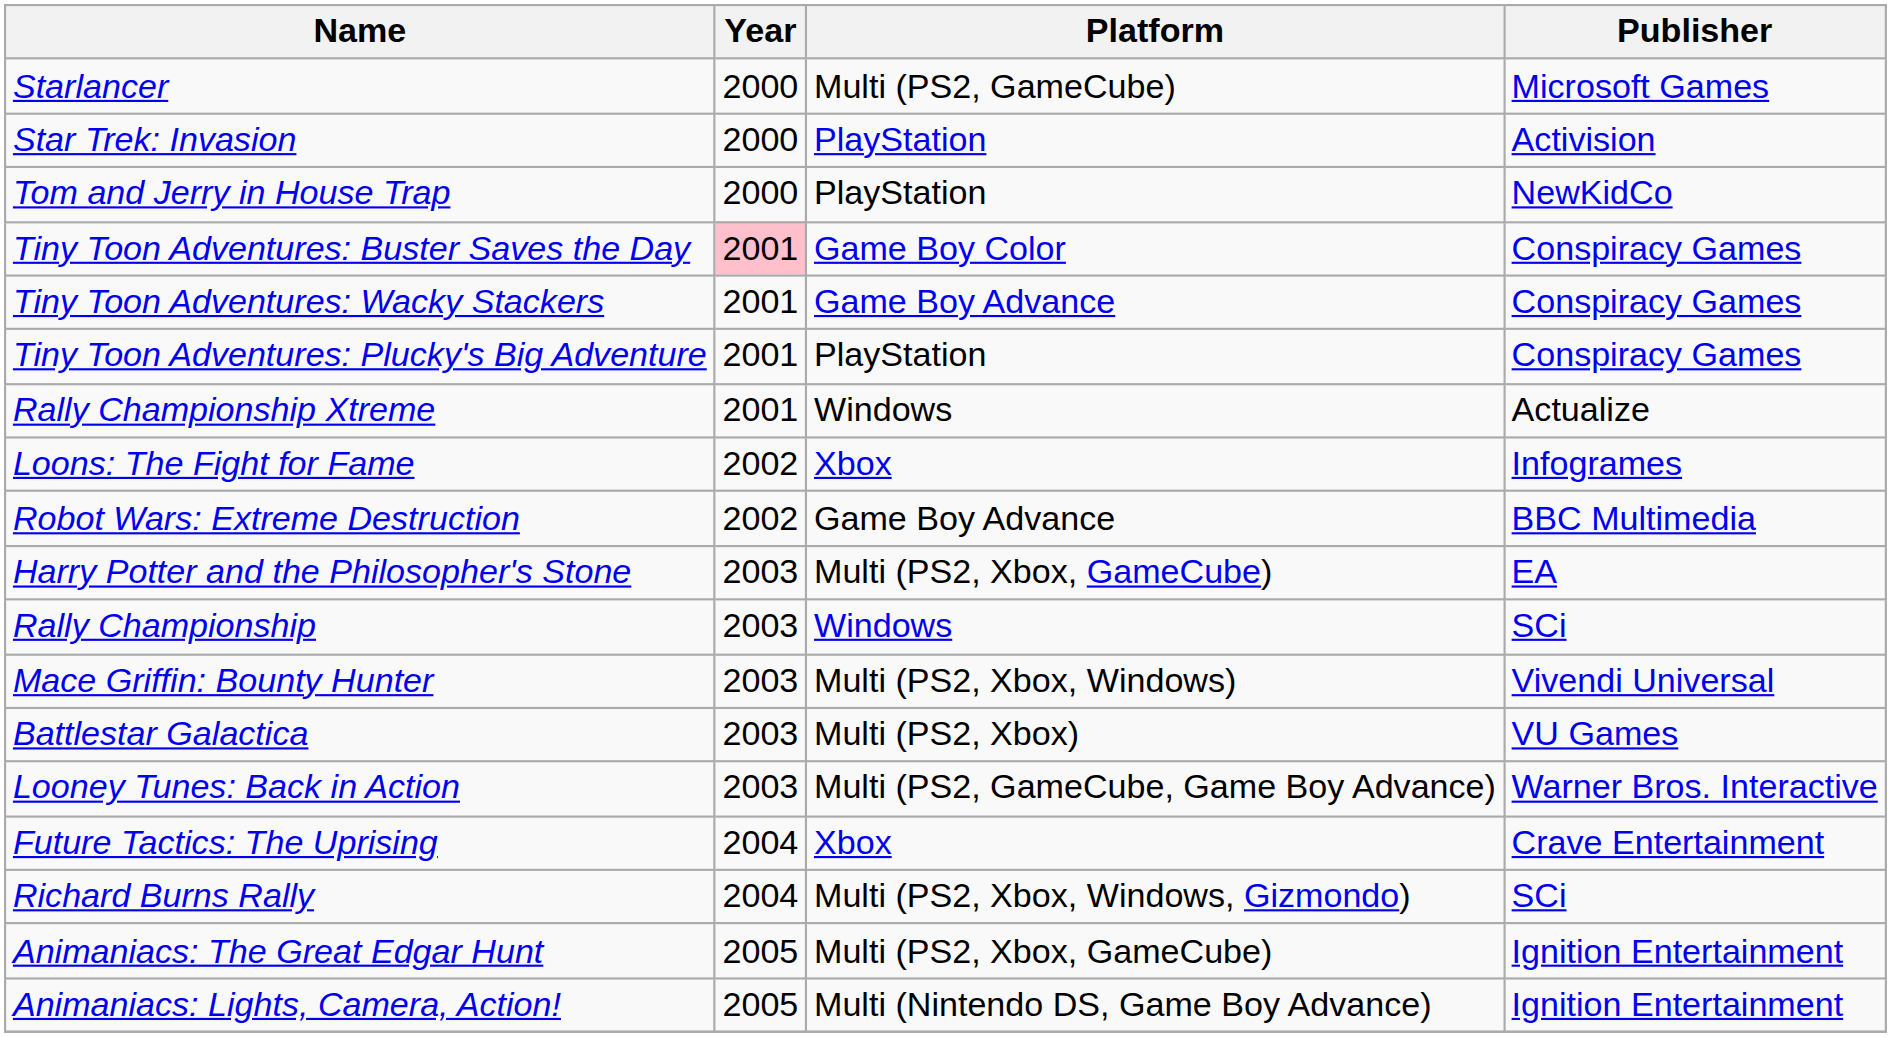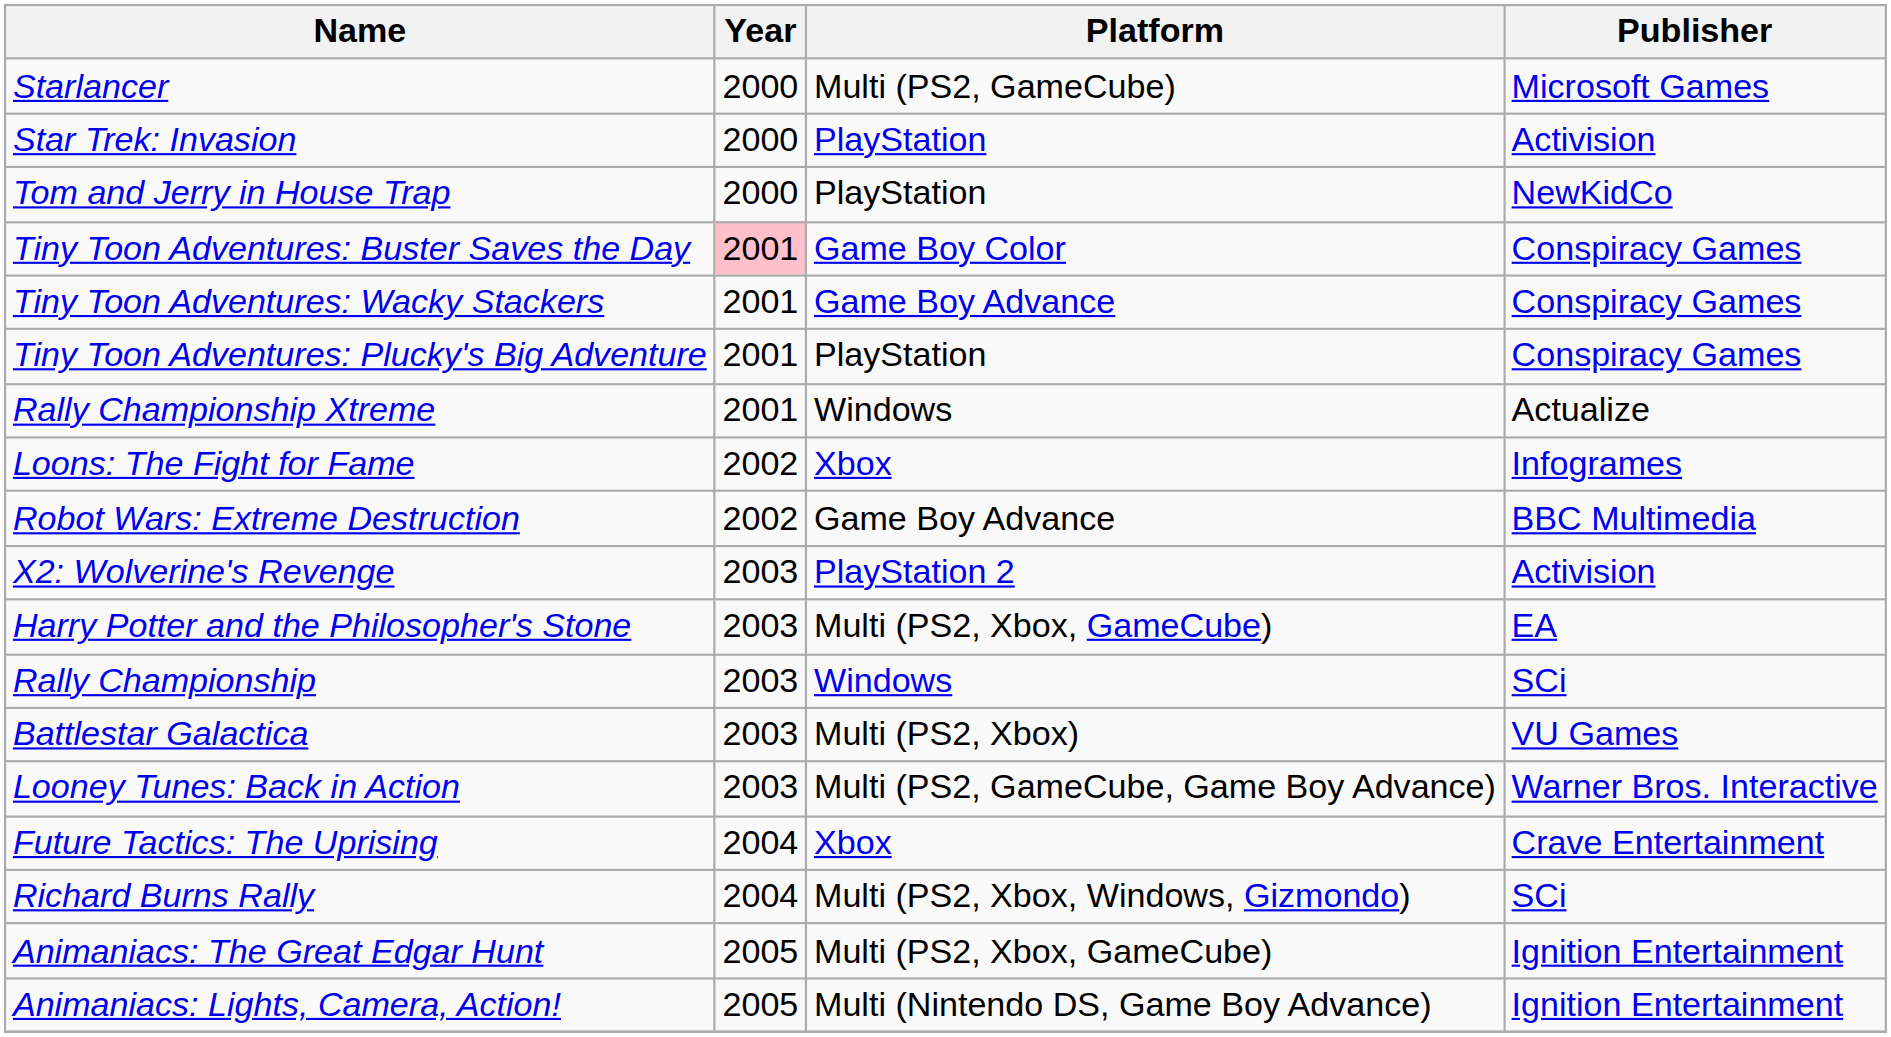 <table class="wikitable sortable">
 <tr>
 <th>Name</th>
 <th>Year</th>
 <th>Platform</th>
 <th>Publisher</th>
 </tr>
 <tr>
 <td><em><a href='#'>Starlancer</a></em></td>
 <td>2000</td>
 <td>Multi (PS2, GameCube)</td>
 <td><a href='#'>Microsoft Games</a></td>
 </tr>
 <tr>
 <td><em><a href='#'>Star Trek: Invasion</a></em></td>
 <td>2000</td>
 <td><a href='#'>PlayStation</a></td>
 <td><a href='#'>Activision</a></td>
 </tr>
 <tr>
 <td><em><a href='#'>Tom and Jerry in House Trap</a></em></td>
 <td>2000</td>
 <td>PlayStation</td>
 <td><a href='#'>NewKidCo</a></td>
 </tr>
 <tr>
 <td><em><a href='#'>Tiny Toon Adventures: Buster Saves the Day</a></em></td>
 <td style="background: pink;">2001</td>
 <td><a href='#'>Game Boy Color</a></td>
 <td><a href='#'>Conspiracy Games</a></td>
 </tr>
 <tr>
 <td><em><a href='#'>Tiny Toon Adventures: Wacky Stackers</a></em></td>
 <td>2001</td>
 <td><a href='#'>Game Boy Advance</a></td>
 <td><a href='#'>Conspiracy Games</a></td>
 </tr>
 <tr>
 <td><em><a href='#'>Tiny Toon Adventures: Plucky's Big Adventure</a></em></td>
 <td>2001</td>
 <td>PlayStation</td>
 <td><a href='#'>Conspiracy Games</a></td>
 </tr>
 <tr>
 <td><em><a href='#'>Rally Championship Xtreme</a></em></td>
 <td>2001</td>
 <td>Windows</td>
 <td>Actualize</td>
 </tr>
 <tr>
 <td><em><a href='#'>Loons: The Fight for Fame</a></em></td>
 <td>2002</td>
 <td><a href='#'>Xbox</a></td>
 <td><a href='#'>Infogrames</a></td>
 </tr>
 <tr>
 <td><em><a href='#'>Robot Wars: Extreme Destruction</a></em></td>
 <td>2002</td>
 <td>Game Boy Advance</td>
 <td><a href='#'>BBC Multimedia</a></td>
 </tr>
 <tr>
+<td><em><a href='#'>X2: Wolverine's Revenge</a></em></td>
+<td>2003</td>
+<td><a href='#'>PlayStation 2</a></td>
+<td><a href='#'>Activision</a></td>
+</tr>
+<tr>
 <td><em><a href='#'>Harry Potter and the Philosopher's Stone</a></em></td>
 <td>2003</td>
 <td>Multi (PS2, Xbox, <a href='#'>GameCube</a>)</td>
 <td><a href='#'>EA</a></td>
 </tr>
 <tr>
 <td><em><a href='#'>Rally Championship</a></em></td>
 <td>2003</td>
 <td><a href='#'>Windows</a></td>
 <td><a href='#'>SCi</a></td>
-</tr>
-<tr>
-<td><em><a href='#'>Mace Griffin: Bounty Hunter</a></em></td>
-<td>2003</td>
-<td>Multi (PS2, Xbox, Windows)</td>
-<td><a href='#'>Vivendi Universal</a></td>
 </tr>
 <tr>
 <td><em><a href='#'>Battlestar Galactica</a></em></td>
 <td>2003</td>
 <td>Multi (PS2, Xbox)</td>
 <td><a href='#'>VU Games</a></td>
 </tr>
 <tr>
 <td><em><a href='#'>Looney Tunes: Back in Action</a></em></td>
 <td>2003</td>
 <td>Multi (PS2, GameCube, Game Boy Advance)</td>
 <td><a href='#'>Warner Bros. Interactive</a></td>
 </tr>
 <tr>
 <td><em><a href='#'>Future Tactics: The Uprising</a></em></td>
 <td>2004</td>
 <td><a href='#'>Xbox</a></td>
 <td><a href='#'>Crave Entertainment</a></td>
 </tr>
 <tr>
 <td><em><a href='#'>Richard Burns Rally</a></em></td>
 <td>2004</td>
 <td>Multi (PS2, Xbox, Windows, <a href='#'>Gizmondo</a>)</td>
 <td><a href='#'>SCi</a></td>
 </tr>
 <tr>
 <td><em><a href='#'>Animaniacs: The Great Edgar Hunt</a></em></td>
 <td>2005</td>
 <td>Multi (PS2, Xbox, GameCube)</td>
 <td><a href='#'>Ignition Entertainment</a></td>
 </tr>
 <tr>
 <td><em><a href='#'>Animaniacs: Lights, Camera, Action!</a></em></td>
 <td>2005</td>
 <td>Multi (Nintendo DS, Game Boy Advance)</td>
 <td><a href='#'>Ignition Entertainment</a></td>
 </tr>
 <tr>
 </tr>
 </table>
